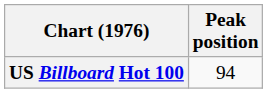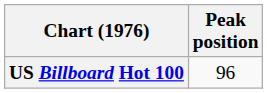 <table class="wikitable plainrowheaders" style="text-align:center">
 <tr>
 <th>Chart (1976)</th>
 <th>Peak<br>position</th>
 </tr>
 <tr>
 <th scope="row">US <em><a href='#'>Billboard</a></em> <a href='#'>Hot 100</a></th>
-<td>94</td>
+<td>96</td>
 </tr>
 </table>
